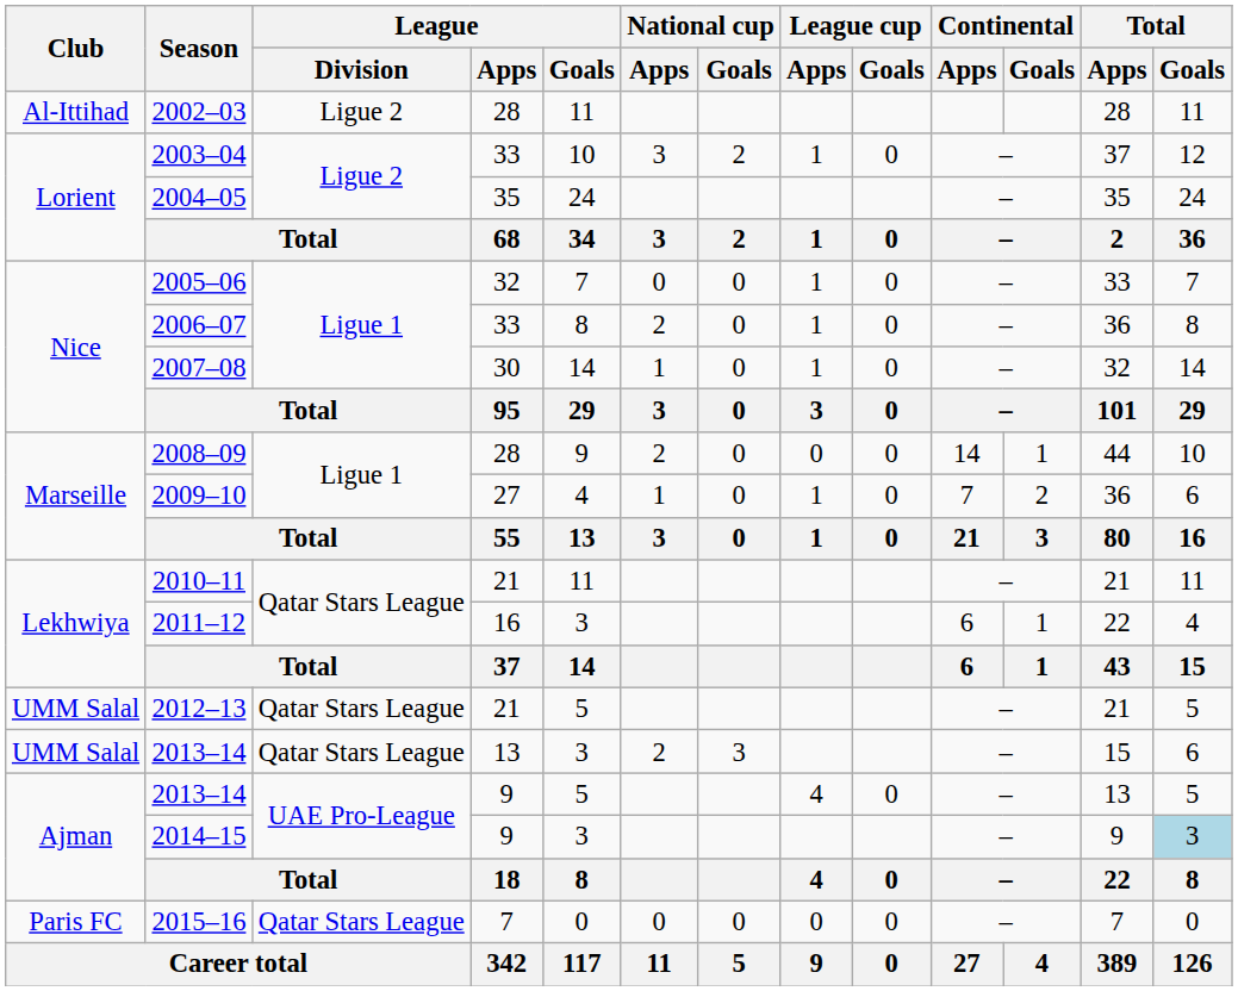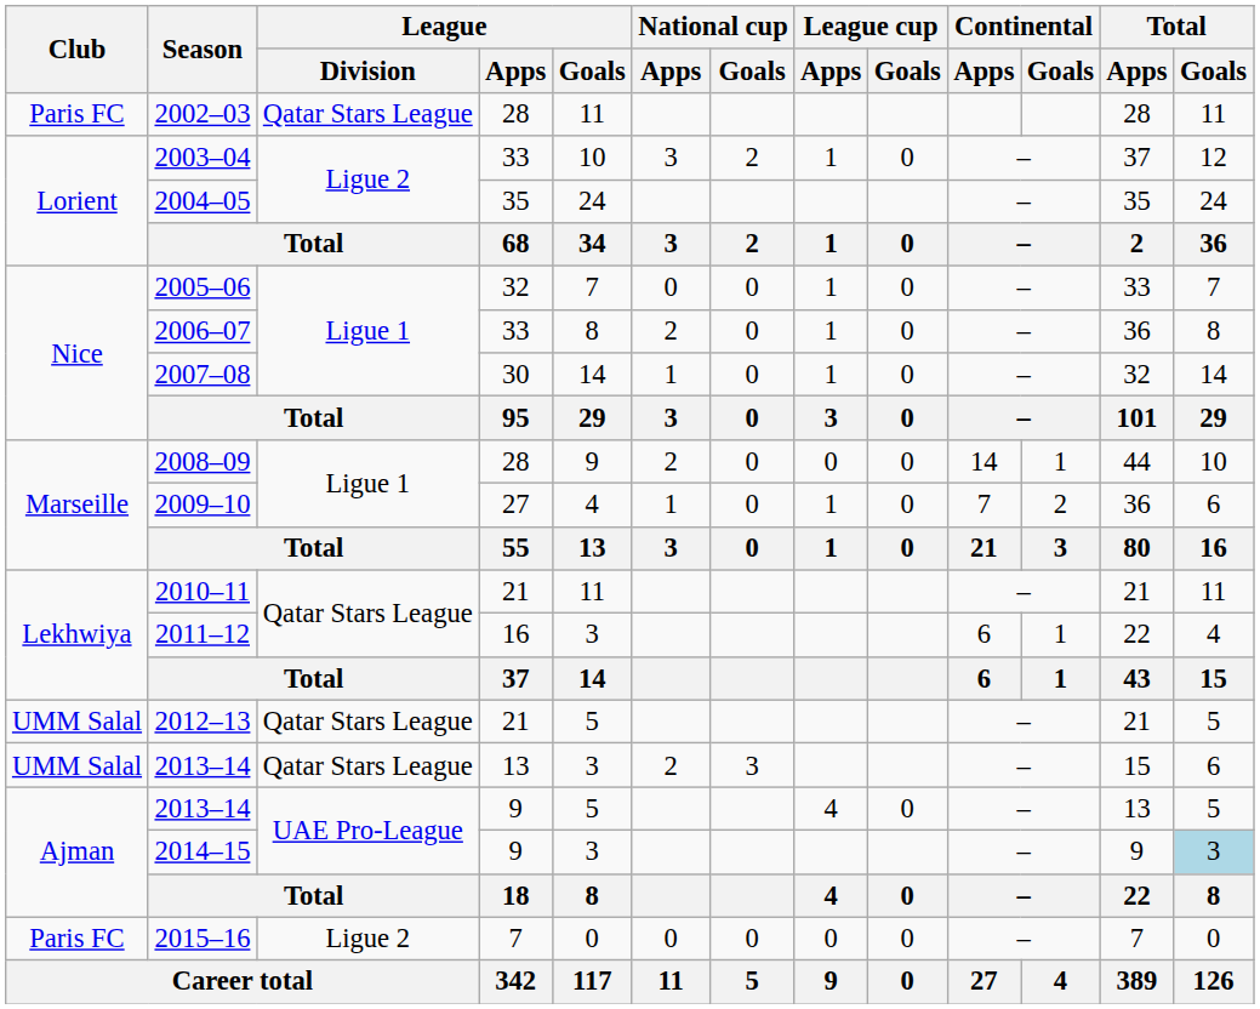 <table class="wikitable" style="text-align: center">
 <tr>
 <th rowspan="2">Club</th>
 <th rowspan="2">Season</th>
 <th colspan="3">League</th>
 <th colspan="2">National cup</th>
 <th colspan="2">League cup</th>
 <th colspan="2">Continental</th>
 <th colspan="2">Total</th>
 </tr>
 <tr>
 <th>Division</th>
 <th>Apps</th>
 <th>Goals</th>
 <th>Apps</th>
 <th>Goals</th>
 <th>Apps</th>
 <th>Goals</th>
 <th>Apps</th>
 <th>Goals</th>
 <th>Apps</th>
 <th>Goals</th>
 </tr>
 <tr>
-<td><a href='#'>Al-Ittihad</a></td>
+<td><a href='#'>Paris FC</a></td>
 <td><a href='#'>2002–03</a></td>
-<td>Ligue 2</td>
+<td><a href='#'>Qatar Stars League</a></td>
 <td>28</td>
 <td>11</td>
 <td></td>
 <td></td>
 <td></td>
 <td></td>
 <td></td>
 <td></td>
 <td>28</td>
 <td>11</td>
 </tr>
 <tr>
 <td rowspan="3"><a href='#'>Lorient</a></td>
 <td><a href='#'>2003–04</a></td>
 <td rowspan="2"><a href='#'>Ligue 2</a></td>
 <td>33</td>
 <td>10</td>
 <td>3</td>
 <td>2</td>
 <td>1</td>
 <td>0</td>
 <td colspan="2">–</td>
 <td>37</td>
 <td>12</td>
 </tr>
 <tr>
 <td><a href='#'>2004–05</a></td>
 <td>35</td>
 <td>24</td>
 <td></td>
 <td></td>
 <td></td>
 <td></td>
 <td colspan="2">–</td>
 <td>35</td>
 <td>24</td>
 </tr>
 <tr>
 <th colspan="2">Total</th>
 <th>68</th>
 <th>34</th>
 <th>3</th>
 <th>2</th>
 <th>1</th>
 <th>0</th>
 <th colspan="2">–</th>
 <th>2</th>
 <th>36</th>
 </tr>
 <tr>
 <td rowspan="4"><a href='#'>Nice</a></td>
 <td><a href='#'>2005–06</a></td>
 <td rowspan="3"><a href='#'>Ligue 1</a></td>
 <td>32</td>
 <td>7</td>
 <td>0</td>
 <td>0</td>
 <td>1</td>
 <td>0</td>
 <td colspan="2">–</td>
 <td>33</td>
 <td>7</td>
 </tr>
 <tr>
 <td><a href='#'>2006–07</a></td>
 <td>33</td>
 <td>8</td>
 <td>2</td>
 <td>0</td>
 <td>1</td>
 <td>0</td>
 <td colspan="2">–</td>
 <td>36</td>
 <td>8</td>
 </tr>
 <tr>
 <td><a href='#'>2007–08</a></td>
 <td>30</td>
 <td>14</td>
 <td>1</td>
 <td>0</td>
 <td>1</td>
 <td>0</td>
 <td colspan="2">–</td>
 <td>32</td>
 <td>14</td>
 </tr>
 <tr>
 <th colspan="2">Total</th>
 <th>95</th>
 <th>29</th>
 <th>3</th>
 <th>0</th>
 <th>3</th>
 <th>0</th>
 <th colspan="2">–</th>
 <th>101</th>
 <th>29</th>
 </tr>
 <tr>
 <td rowspan="3"><a href='#'>Marseille</a></td>
 <td><a href='#'>2008–09</a></td>
 <td rowspan="2">Ligue 1</td>
 <td>28</td>
 <td>9</td>
 <td>2</td>
 <td>0</td>
 <td>0</td>
 <td>0</td>
 <td>14</td>
 <td>1</td>
 <td>44</td>
 <td>10</td>
 </tr>
 <tr>
 <td><a href='#'>2009–10</a></td>
 <td>27</td>
 <td>4</td>
 <td>1</td>
 <td>0</td>
 <td>1</td>
 <td>0</td>
 <td>7</td>
 <td>2</td>
 <td>36</td>
 <td>6</td>
 </tr>
 <tr>
 <th colspan="2">Total</th>
 <th>55</th>
 <th>13</th>
 <th>3</th>
 <th>0</th>
 <th>1</th>
 <th>0</th>
 <th>21</th>
 <th>3</th>
 <th>80</th>
 <th>16</th>
 </tr>
 <tr>
 <td rowspan="3"><a href='#'>Lekhwiya</a></td>
 <td><a href='#'>2010–11</a></td>
 <td rowspan="2">Qatar Stars League</td>
 <td>21</td>
 <td>11</td>
 <td></td>
 <td></td>
 <td></td>
 <td></td>
 <td colspan="2">–</td>
 <td>21</td>
 <td>11</td>
 </tr>
 <tr>
 <td><a href='#'>2011–12</a></td>
 <td>16</td>
 <td>3</td>
 <td></td>
 <td></td>
 <td></td>
 <td></td>
 <td>6</td>
 <td>1</td>
 <td>22</td>
 <td>4</td>
 </tr>
 <tr>
 <th colspan="2">Total</th>
 <th>37</th>
 <th>14</th>
 <th></th>
 <th></th>
 <th></th>
 <th></th>
 <th>6</th>
 <th>1</th>
 <th>43</th>
 <th>15</th>
 </tr>
 <tr>
 <td><a href='#'>UMM Salal</a></td>
 <td><a href='#'>2012–13</a></td>
 <td>Qatar Stars League</td>
 <td>21</td>
 <td>5</td>
 <td></td>
 <td></td>
 <td></td>
 <td></td>
 <td colspan="2">–</td>
 <td>21</td>
 <td>5</td>
 </tr>
 <tr>
 <td><a href='#'>UMM Salal</a></td>
 <td><a href='#'>2013–14</a></td>
 <td>Qatar Stars League</td>
 <td>13</td>
 <td>3</td>
 <td>2</td>
 <td>3</td>
 <td></td>
 <td></td>
 <td colspan="2">–</td>
 <td>15</td>
 <td>6</td>
 </tr>
 <tr>
 <td rowspan="3"><a href='#'>Ajman</a></td>
 <td><a href='#'>2013–14</a></td>
 <td rowspan="2"><a href='#'>UAE Pro-League</a></td>
 <td>9</td>
 <td>5</td>
 <td></td>
 <td></td>
 <td>4</td>
 <td>0</td>
 <td colspan="2">–</td>
 <td>13</td>
 <td>5</td>
 </tr>
 <tr>
 <td><a href='#'>2014–15</a></td>
 <td>9</td>
 <td>3</td>
 <td></td>
 <td></td>
 <td></td>
 <td></td>
 <td colspan="2">–</td>
 <td>9</td>
 <td style="background: lightblue;">3</td>
 </tr>
 <tr>
 <th colspan="2">Total</th>
 <th>18</th>
 <th>8</th>
 <th></th>
 <th></th>
 <th>4</th>
 <th>0</th>
 <th colspan="2">–</th>
 <th>22</th>
 <th>8</th>
 </tr>
 <tr>
 <td><a href='#'>Paris FC</a></td>
 <td><a href='#'>2015–16</a></td>
-<td><a href='#'>Qatar Stars League</a></td>
+<td>Ligue 2</td>
 <td>7</td>
 <td>0</td>
 <td>0</td>
 <td>0</td>
 <td>0</td>
 <td>0</td>
 <td colspan="2">–</td>
 <td>7</td>
 <td>0</td>
 </tr>
 <tr>
 <th colspan="3">Career total</th>
 <th>342</th>
 <th>117</th>
 <th>11</th>
 <th>5</th>
 <th>9</th>
 <th>0</th>
 <th>27</th>
 <th>4</th>
 <th>389</th>
 <th>126</th>
 </tr>
 </table>
